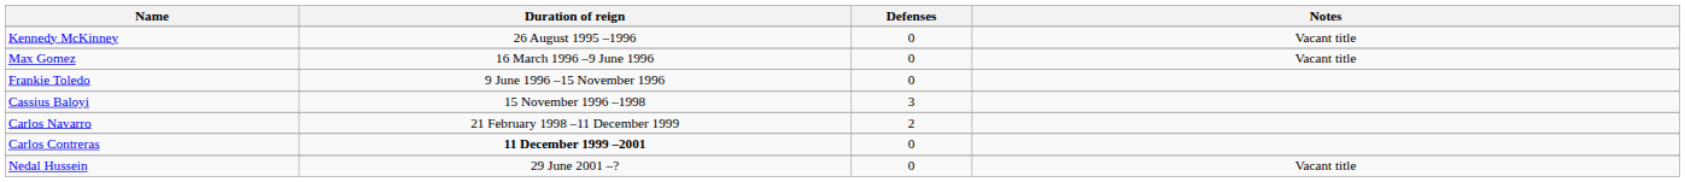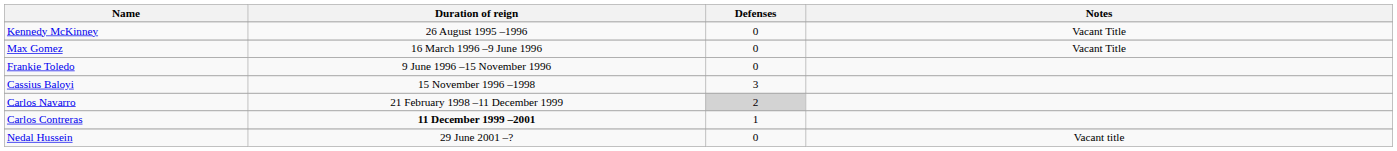 <table class="wikitable" width=100%>
 <tr>
 <th width=17%>Name</th>
 <th width=32%>Duration of reign</th>
 <th width=7%>Defenses</th>
 <th width=41%>Notes</th>
 </tr>
 <tr align=centergn=center>
 </tr>
 <tr align=center>
 <td align=left> <a href='#'>Kennedy McKinney</a></td>
 <td>26 August 1995 –1996</td>
 <td>0</td>
-<td>Vacant title</td>
+<td>Vacant Title</td>
 </tr>
 <tr align=centergn=center>
 </tr>
 <tr align=center>
 <td align=left> <a href='#'>Max Gomez</a></td>
 <td>16 March 1996 –9 June 1996</td>
 <td>0</td>
-<td>Vacant title</td>
+<td>Vacant Title</td>
 </tr>
 <tr align=centergn=center>
 </tr>
 <tr align=center>
 <td align=left> <a href='#'>Frankie Toledo</a></td>
 <td>9 June 1996 –15 November 1996</td>
 <td>0</td>
 <td></td>
 </tr>
 <tr align=centergn=center>
 </tr>
 <tr align=center>
 <td align=left> <a href='#'>Cassius Baloyi</a></td>
 <td>15 November 1996 –1998</td>
 <td>3</td>
 <td></td>
 </tr>
 <tr align=centergn=center>
 </tr>
 <tr align=center>
 <td align=left> <a href='#'>Carlos Navarro</a></td>
 <td>21 February 1998 –11 December 1999</td>
-<td>2</td>
+<td style="background: lightgrey;">2</td>
 <td></td>
 </tr>
 <tr align=centergn=center>
 </tr>
 <tr align=center>
 <td align=left> <a href='#'>Carlos Contreras</a></td>
 <td><strong>11 December 1999 –2001</strong></td>
-<td>0</td>
+<td>1</td>
 <td></td>
 </tr>
 <tr align=centergn=center>
 </tr>
 <tr align=center>
 <td align=left> <a href='#'>Nedal Hussein</a></td>
 <td>29 June 2001 –?</td>
 <td>0</td>
 <td>Vacant title</td>
 </tr>
 </table>
